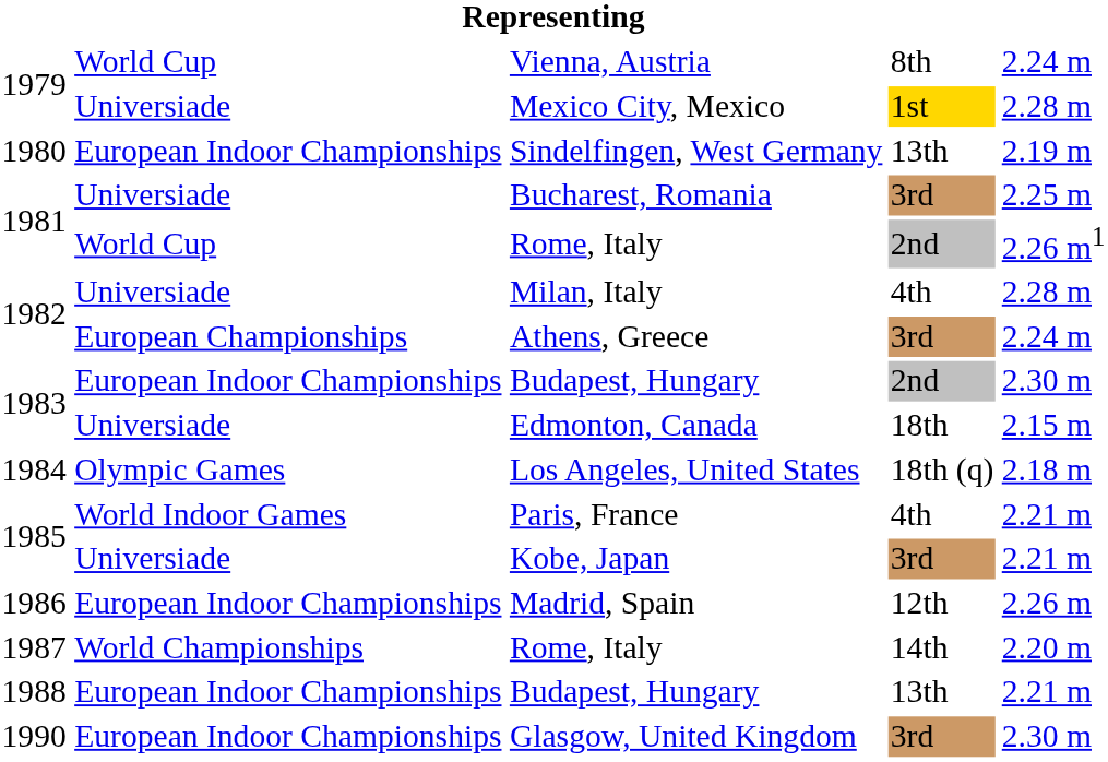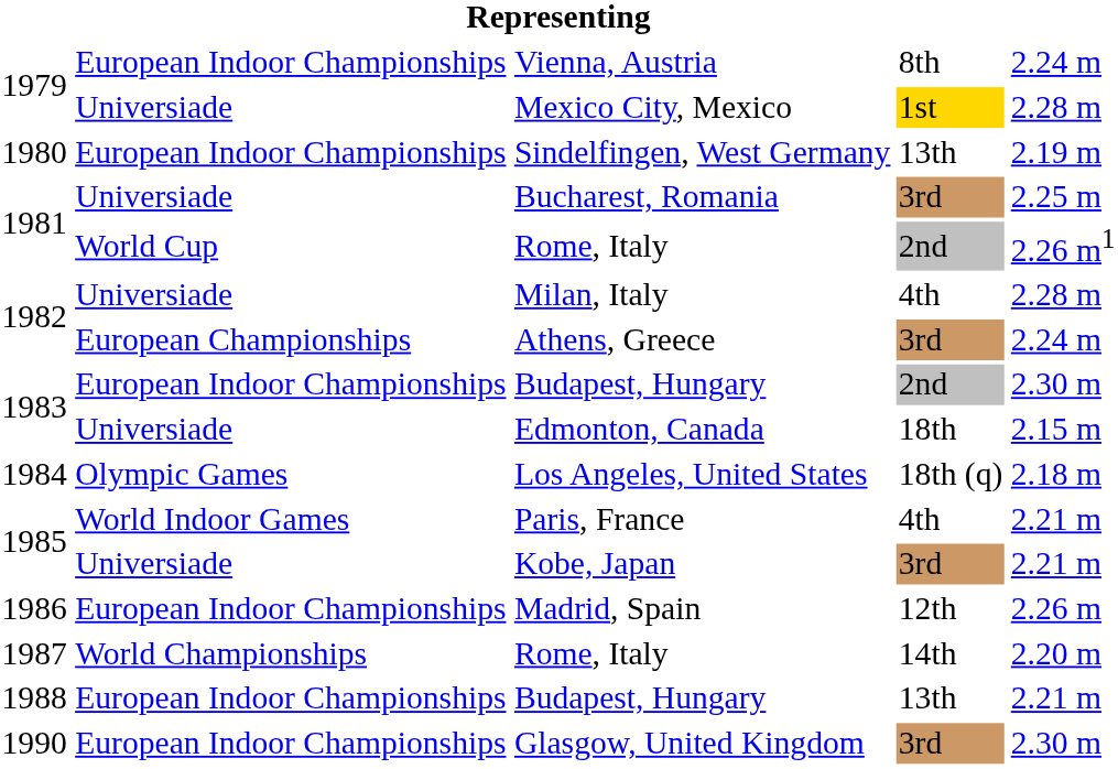 <table>
 <tr>
 <th colspan="6">Representing </th>
 </tr>
 <tr>
 <td rowspan=2>1979</td>
-<td><a href='#'>World Cup</a></td>
+<td><a href='#'>European Indoor Championships</a></td>
 <td><a href='#'>Vienna, Austria</a></td>
 <td>8th</td>
 <td><a href='#'>2.24 m</a></td>
 </tr>
 <tr>
 <td><a href='#'>Universiade</a></td>
 <td><a href='#'>Mexico City</a>, Mexico</td>
 <td bgcolor=gold>1st</td>
 <td><a href='#'>2.28 m</a></td>
 </tr>
 <tr>
 <td>1980</td>
 <td><a href='#'>European Indoor Championships</a></td>
 <td><a href='#'>Sindelfingen</a>, <a href='#'>West Germany</a></td>
 <td>13th</td>
 <td><a href='#'>2.19 m</a></td>
 </tr>
 <tr>
 <td rowspan=2>1981</td>
 <td><a href='#'>Universiade</a></td>
 <td><a href='#'>Bucharest, Romania</a></td>
 <td bgcolor=cc9966>3rd</td>
 <td><a href='#'>2.25 m</a></td>
 </tr>
 <tr>
 <td><a href='#'>World Cup</a></td>
 <td><a href='#'>Rome</a>, Italy</td>
 <td bgcolor=silver>2nd</td>
 <td><a href='#'>2.26 m</a><sup>1</sup></td>
 </tr>
 <tr>
 <td rowspan=2>1982</td>
 <td><a href='#'>Universiade</a></td>
 <td><a href='#'>Milan</a>, Italy</td>
 <td>4th</td>
 <td><a href='#'>2.28 m</a></td>
 </tr>
 <tr>
 <td><a href='#'>European Championships</a></td>
 <td><a href='#'>Athens</a>, Greece</td>
 <td bgcolor=cc9966>3rd</td>
 <td><a href='#'>2.24 m</a></td>
 </tr>
 <tr>
 <td rowspan=2>1983</td>
 <td><a href='#'>European Indoor Championships</a></td>
 <td><a href='#'>Budapest, Hungary</a></td>
 <td bgcolor=silver>2nd</td>
 <td><a href='#'>2.30 m</a></td>
 </tr>
 <tr>
 <td><a href='#'>Universiade</a></td>
 <td><a href='#'>Edmonton, Canada</a></td>
 <td>18th</td>
 <td><a href='#'>2.15 m</a></td>
 </tr>
 <tr>
 <td>1984</td>
 <td><a href='#'>Olympic Games</a></td>
 <td><a href='#'>Los Angeles, United States</a></td>
 <td>18th (q)</td>
 <td><a href='#'>2.18 m</a></td>
 </tr>
 <tr>
 <td rowspan=2>1985</td>
 <td><a href='#'>World Indoor Games</a></td>
 <td><a href='#'>Paris</a>, France</td>
 <td>4th</td>
 <td><a href='#'>2.21 m</a></td>
 </tr>
 <tr>
 <td><a href='#'>Universiade</a></td>
 <td><a href='#'>Kobe, Japan</a></td>
 <td bgcolor=cc9966>3rd</td>
 <td><a href='#'>2.21 m</a></td>
 </tr>
 <tr>
 <td>1986</td>
 <td><a href='#'>European Indoor Championships</a></td>
 <td><a href='#'>Madrid</a>, Spain</td>
 <td>12th</td>
 <td><a href='#'>2.26 m</a></td>
 </tr>
 <tr>
 <td>1987</td>
 <td><a href='#'>World Championships</a></td>
 <td><a href='#'>Rome</a>, Italy</td>
 <td>14th</td>
 <td><a href='#'>2.20 m</a></td>
 </tr>
 <tr>
 <td>1988</td>
 <td><a href='#'>European Indoor Championships</a></td>
 <td><a href='#'>Budapest, Hungary</a></td>
 <td>13th</td>
 <td><a href='#'>2.21 m</a></td>
 </tr>
 <tr>
 <td>1990</td>
 <td><a href='#'>European Indoor Championships</a></td>
 <td><a href='#'>Glasgow, United Kingdom</a></td>
 <td bgcolor=cc9966>3rd</td>
 <td><a href='#'>2.30 m</a></td>
 </tr>
 </table>
